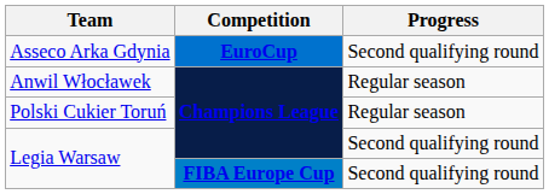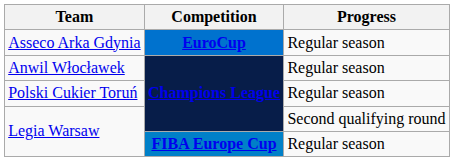 <table class="wikitable sortable">
 <tr>
 <th>Team</th>
 <th>Competition</th>
 <th>Progress</th>
 </tr>
 <tr>
 <td><a href='#'>Asseco Arka Gdynia</a></td>
 <td rowspan="1" style="background-color:#0072CE;color:white;text-align:center"><strong><a href='#'><span>EuroCup</span></a></strong></td>
-<td>Second qualifying round</td>
+<td>Regular season</td>
 </tr>
 <tr>
 <td><a href='#'>Anwil Włocławek</a></td>
 <td rowspan="3" style="background-color:#071D49;color:#D0D3D4;text-align:center"><strong><a href='#'><span>Champions League</span></a></strong></td>
 <td>Regular season</td>
 </tr>
 <tr>
 <td><a href='#'>Polski Cukier Toruń</a></td>
 <td>Regular season</td>
 </tr>
 <tr>
 <td rowspan=2><a href='#'>Legia Warsaw</a></td>
 <td>Second qualifying round</td>
 </tr>
 <tr>
 <td style="background-color:#0080C8;color:white;text-align:center"><strong><a href='#'><span>FIBA Europe Cup</span></a></strong></td>
-<td>Second qualifying round</td>
+<td>Regular season</td>
 </tr>
 </table>
